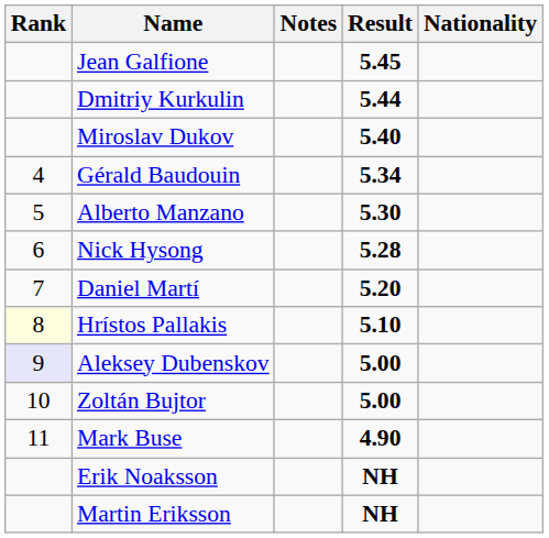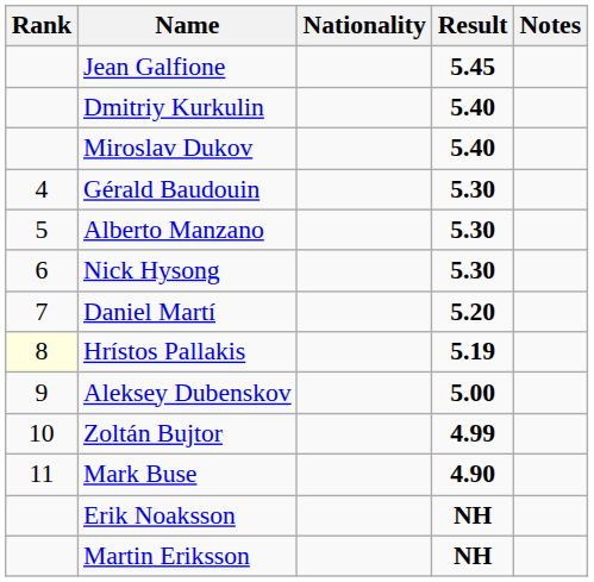 <table class="wikitable sortable" style="text-align:center">
 <tr>
 <th>Rank</th>
 <th>Name</th>
+<th>Nationality</th>
+<th>Result</th>
 <th>Notes</th>
-<th>Result</th>
-<th>Nationality</th>
 </tr>
 <tr>
 <td></td>
 <td align=left><a href='#'>Jean Galfione</a></td>
+<td align=left></td>
+<td><strong>5.45</strong></td>
 <td></td>
-<td><strong>5.45</strong></td>
-<td align=left></td>
 </tr>
 <tr>
 <td></td>
 <td align=left><a href='#'>Dmitriy Kurkulin</a></td>
+<td align=left></td>
+<td><strong>5.40</strong></td>
 <td></td>
-<td><strong>5.44</strong></td>
-<td align=left></td>
 </tr>
 <tr>
 <td></td>
 <td align=left><a href='#'>Miroslav Dukov</a></td>
+<td align=left></td>
+<td><strong>5.40</strong></td>
 <td></td>
-<td><strong>5.40</strong></td>
-<td align=left></td>
 </tr>
 <tr>
 <td>4</td>
 <td align=left><a href='#'>Gérald Baudouin</a></td>
+<td align=left></td>
+<td><strong>5.30</strong></td>
 <td></td>
-<td><strong>5.34</strong></td>
-<td align=left></td>
 </tr>
 <tr>
 <td>5</td>
 <td align=left><a href='#'>Alberto Manzano</a></td>
+<td align=left></td>
+<td><strong>5.30</strong></td>
 <td></td>
-<td><strong>5.30</strong></td>
-<td align=left></td>
 </tr>
 <tr>
 <td>6</td>
 <td align=left><a href='#'>Nick Hysong</a></td>
+<td align=left></td>
+<td><strong>5.30</strong></td>
 <td></td>
-<td><strong>5.28</strong></td>
-<td align=left></td>
 </tr>
 <tr>
 <td>7</td>
 <td align=left><a href='#'>Daniel Martí</a></td>
+<td align=left></td>
+<td><strong>5.20</strong></td>
 <td></td>
-<td><strong>5.20</strong></td>
-<td align=left></td>
 </tr>
 <tr>
 <td style="background: lightyellow;">8</td>
 <td align=left><a href='#'>Hrístos Pallakis</a></td>
+<td align=left></td>
+<td><strong>5.19</strong></td>
 <td></td>
-<td><strong>5.10</strong></td>
-<td align=left></td>
 </tr>
 <tr>
-<td style="background: lavender;">9</td>
+<td>9</td>
 <td align=left><a href='#'>Aleksey Dubenskov</a></td>
+<td align=left></td>
+<td><strong>5.00</strong></td>
 <td></td>
-<td><strong>5.00</strong></td>
-<td align=left></td>
 </tr>
 <tr>
 <td>10</td>
 <td align=left><a href='#'>Zoltán Bujtor</a></td>
+<td align=left></td>
+<td><strong>4.99</strong></td>
 <td></td>
-<td><strong>5.00</strong></td>
-<td align=left></td>
 </tr>
 <tr>
 <td>11</td>
 <td align=left><a href='#'>Mark Buse</a></td>
+<td align=left></td>
+<td><strong>4.90</strong></td>
 <td></td>
-<td><strong>4.90</strong></td>
-<td align=left></td>
 </tr>
 <tr>
 <td></td>
 <td align=left><a href='#'>Erik Noaksson</a></td>
+<td align=left></td>
+<td><strong>NH</strong></td>
 <td></td>
-<td><strong>NH</strong></td>
-<td align=left></td>
 </tr>
 <tr>
 <td></td>
 <td align=left><a href='#'>Martin Eriksson</a></td>
+<td align=left></td>
+<td><strong>NH</strong></td>
 <td></td>
-<td><strong>NH</strong></td>
-<td align=left></td>
 </tr>
 </table>
